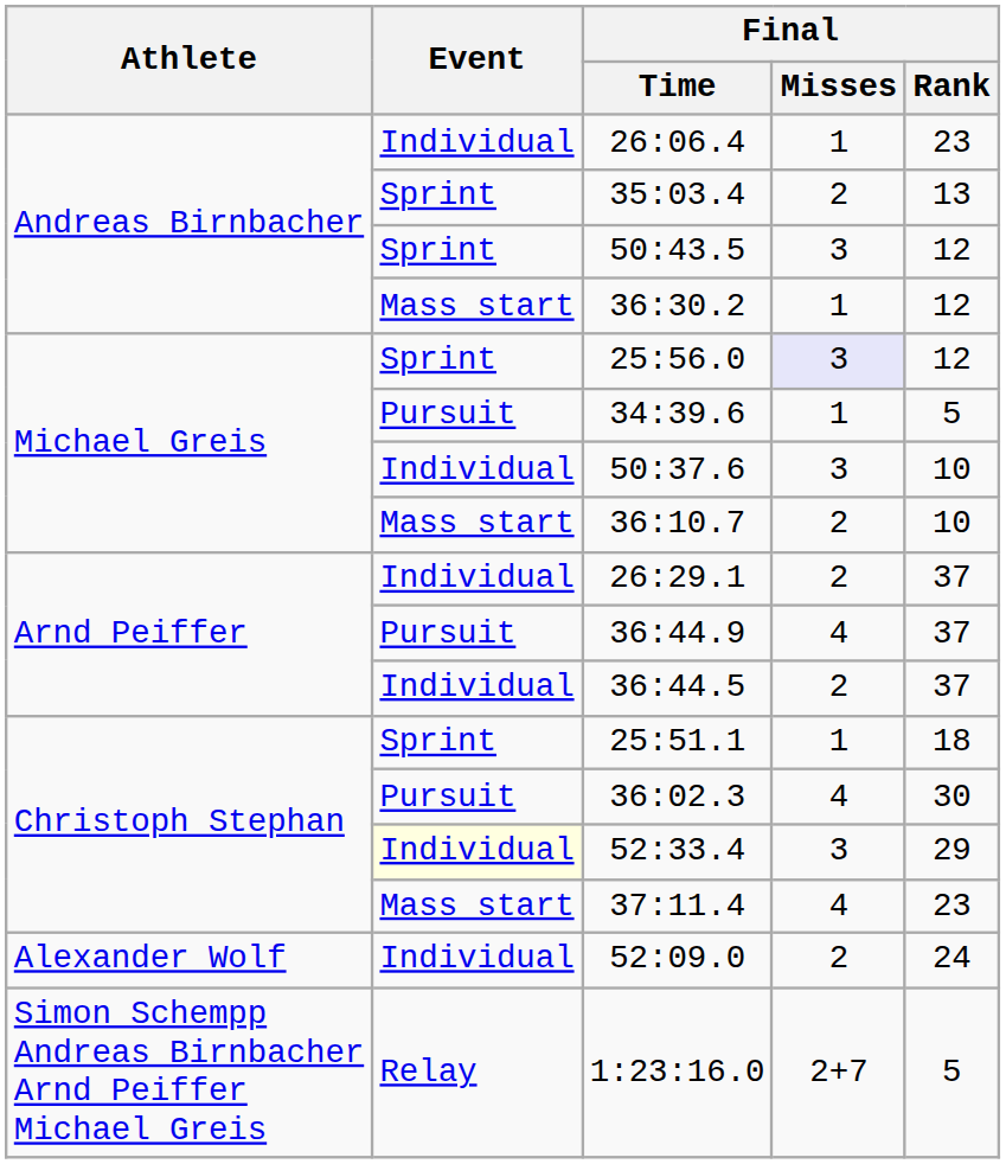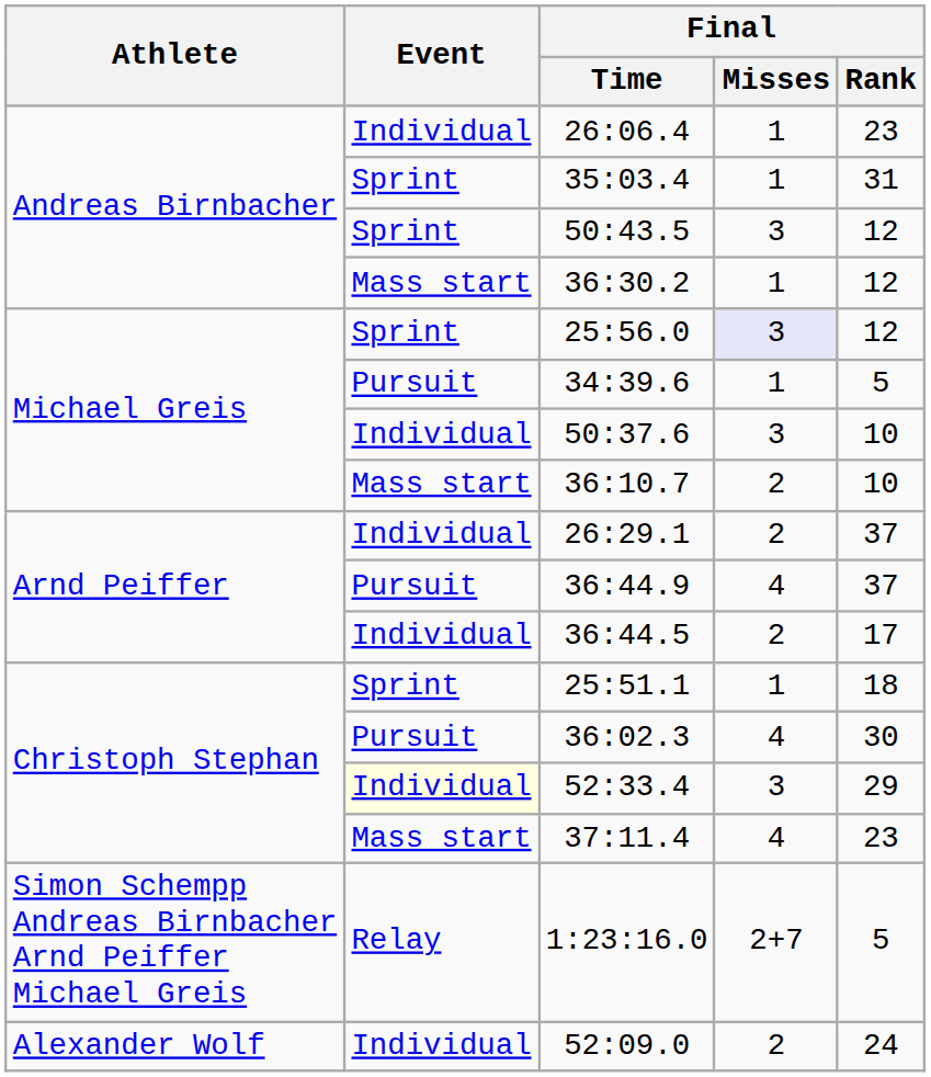 <table class="wikitable" style="font-size:90%">
 <tr>
 <th rowspan="2">Athlete</th>
 <th rowspan="2">Event</th>
 <th colspan="3">Final</th>
 </tr>
 <tr>
 <th>Time</th>
 <th>Misses</th>
 <th>Rank</th>
 </tr>
 <tr>
 <td rowspan=4><a href='#'>Andreas Birnbacher</a></td>
 <td><a href='#'>Individual</a></td>
 <td align="center">26:06.4</td>
 <td align="center">1</td>
 <td align="center">23</td>
 </tr>
 <tr>
 <td><a href='#'>Sprint</a></td>
 <td align="center">35:03.4</td>
-<td align="center">2</td>
-<td align="center">13</td>
+<td align="center">1</td>
+<td align="center">31</td>
 </tr>
 <tr>
 <td><a href='#'>Sprint</a></td>
 <td align="center">50:43.5</td>
 <td align="center">3</td>
 <td align="center">12</td>
 </tr>
 <tr>
 <td><a href='#'>Mass start</a></td>
 <td align="center">36:30.2</td>
 <td align="center">1</td>
 <td align="center">12</td>
 </tr>
 <tr>
 <td rowspan=4><a href='#'>Michael Greis</a></td>
 <td><a href='#'>Sprint</a></td>
 <td align="center">25:56.0</td>
 <td align="center" style="background: lavender;">3</td>
 <td align="center">12</td>
 </tr>
 <tr>
 <td><a href='#'>Pursuit</a></td>
 <td align="center">34:39.6</td>
 <td align="center">1</td>
 <td align="center">5</td>
 </tr>
 <tr>
 <td><a href='#'>Individual</a></td>
 <td align="center">50:37.6</td>
 <td align="center">3</td>
 <td align="center">10</td>
 </tr>
 <tr>
 <td><a href='#'>Mass start</a></td>
 <td align="center">36:10.7</td>
 <td align="center">2</td>
 <td align="center">10</td>
 </tr>
 <tr>
 <td rowspan=3><a href='#'>Arnd Peiffer</a></td>
 <td><a href='#'>Individual</a></td>
 <td align="center">26:29.1</td>
 <td align="center">2</td>
 <td align="center">37</td>
 </tr>
 <tr>
 <td><a href='#'>Pursuit</a></td>
 <td align="center">36:44.9</td>
 <td align="center">4</td>
 <td align="center">37</td>
 </tr>
 <tr>
 <td><a href='#'>Individual</a></td>
 <td align="center">36:44.5</td>
 <td align="center">2</td>
-<td align="center">37</td>
+<td align="center">17</td>
 </tr>
 <tr>
 <td rowspan=4><a href='#'>Christoph Stephan</a></td>
 <td><a href='#'>Sprint</a></td>
 <td align="center">25:51.1</td>
 <td align="center">1</td>
 <td align="center">18</td>
 </tr>
 <tr>
 <td><a href='#'>Pursuit</a></td>
 <td align="center">36:02.3</td>
 <td align="center">4</td>
 <td align="center">30</td>
 </tr>
 <tr>
 <td style="background: lightyellow;"><a href='#'>Individual</a></td>
 <td align="center">52:33.4</td>
 <td align="center">3</td>
 <td align="center">29</td>
 </tr>
 <tr>
 <td><a href='#'>Mass start</a></td>
 <td align="center">37:11.4</td>
 <td align="center">4</td>
 <td align="center">23</td>
 </tr>
 <tr>
+<td><a href='#'>Simon Schempp</a><br><a href='#'>Andreas Birnbacher</a><br><a href='#'>Arnd Peiffer</a><br><a href='#'>Michael Greis</a></td>
+<td><a href='#'>Relay</a></td>
+<td align="center">1:23:16.0</td>
+<td align="center">2+7</td>
+<td align="center">5</td>
+</tr>
+<tr>
 <td><a href='#'>Alexander Wolf</a></td>
 <td><a href='#'>Individual</a></td>
 <td align="center">52:09.0</td>
 <td align="center">2</td>
 <td align="center">24</td>
 </tr>
-<tr>
-<td><a href='#'>Simon Schempp</a><br><a href='#'>Andreas Birnbacher</a><br><a href='#'>Arnd Peiffer</a><br><a href='#'>Michael Greis</a></td>
-<td><a href='#'>Relay</a></td>
-<td align="center">1:23:16.0</td>
-<td align="center">2+7</td>
-<td align="center">5</td>
-</tr>
 </table>
